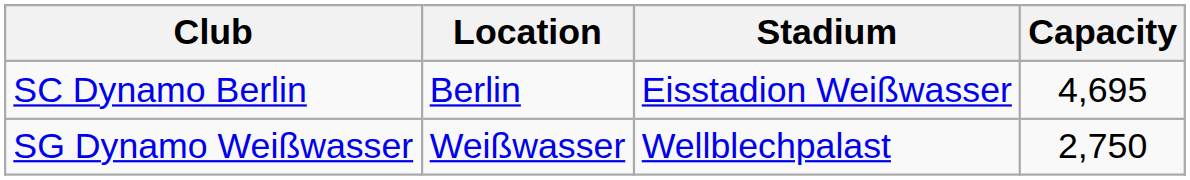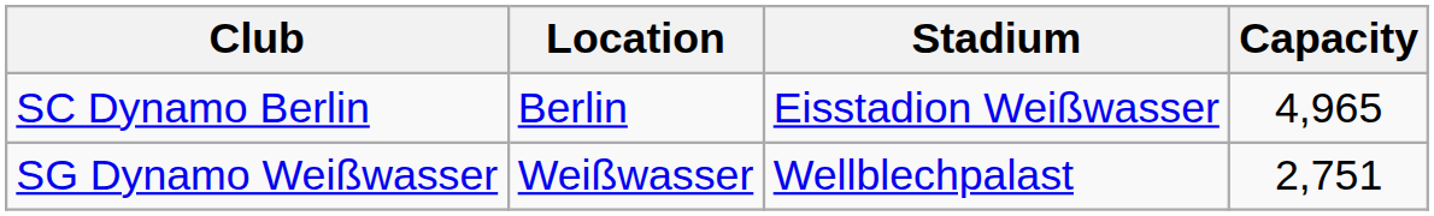 <table class="wikitable sortable">
 <tr>
 <th>Club</th>
 <th>Location</th>
 <th>Stadium</th>
 <th>Capacity</th>
 </tr>
 <tr>
 <td><a href='#'>SC Dynamo Berlin</a></td>
 <td><a href='#'>Berlin</a></td>
 <td><a href='#'>Eisstadion Weißwasser</a></td>
-<td align="center">4,695</td>
+<td align="center">4,965</td>
 </tr>
 <tr>
 <td><a href='#'>SG Dynamo Weißwasser</a></td>
 <td><a href='#'>Weißwasser</a></td>
 <td><a href='#'>Wellblechpalast</a></td>
-<td align="center">2,750</td>
+<td align="center">2,751</td>
 </tr>
 </table>
